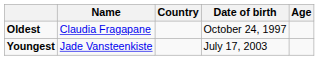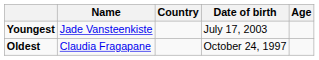 <table class="wikitable">
 <tr>
 <th></th>
 <th><strong>Name</strong></th>
 <th><strong>Country</strong></th>
 <th><strong>Date of birth</strong></th>
 <th><strong>Age</strong></th>
 </tr>
 <tr>
+<td><strong>Youngest</strong></td>
+<td><a href='#'>Jade Vansteenkiste</a></td>
+<td></td>
+<td>July 17, 2003</td>
+<td></td>
+</tr>
+<tr>
 <td><strong>Oldest</strong></td>
 <td><a href='#'>Claudia Fragapane</a></td>
 <td></td>
 <td>October 24, 1997</td>
 <td></td>
 </tr>
-<tr>
-<td><strong>Youngest</strong></td>
-<td><a href='#'>Jade Vansteenkiste</a></td>
-<td></td>
-<td>July 17, 2003</td>
-<td></td>
-</tr>
 </table>
